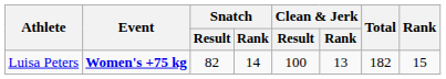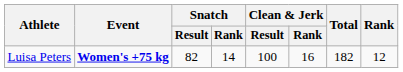 <table class="wikitable" style="font-size:90%">
 <tr>
 <th rowspan="2">Athlete</th>
 <th rowspan="2">Event</th>
 <th colspan="2">Snatch</th>
 <th colspan="2">Clean & Jerk</th>
 <th rowspan="2">Total</th>
 <th rowspan="2">Rank</th>
 </tr>
 <tr style="font-size:95%">
 <th>Result</th>
 <th>Rank</th>
 <th>Result</th>
 <th>Rank</th>
 </tr>
 <tr align=center>
 <td align=left><a href='#'>Luisa Peters</a></td>
 <td align=left><strong><a href='#'>Women's +75 kg</a></strong></td>
 <td>82</td>
 <td>14</td>
 <td>100</td>
-<td>13</td>
+<td>16</td>
 <td>182</td>
-<td>15</td>
+<td>12</td>
 </tr>
 </table>
